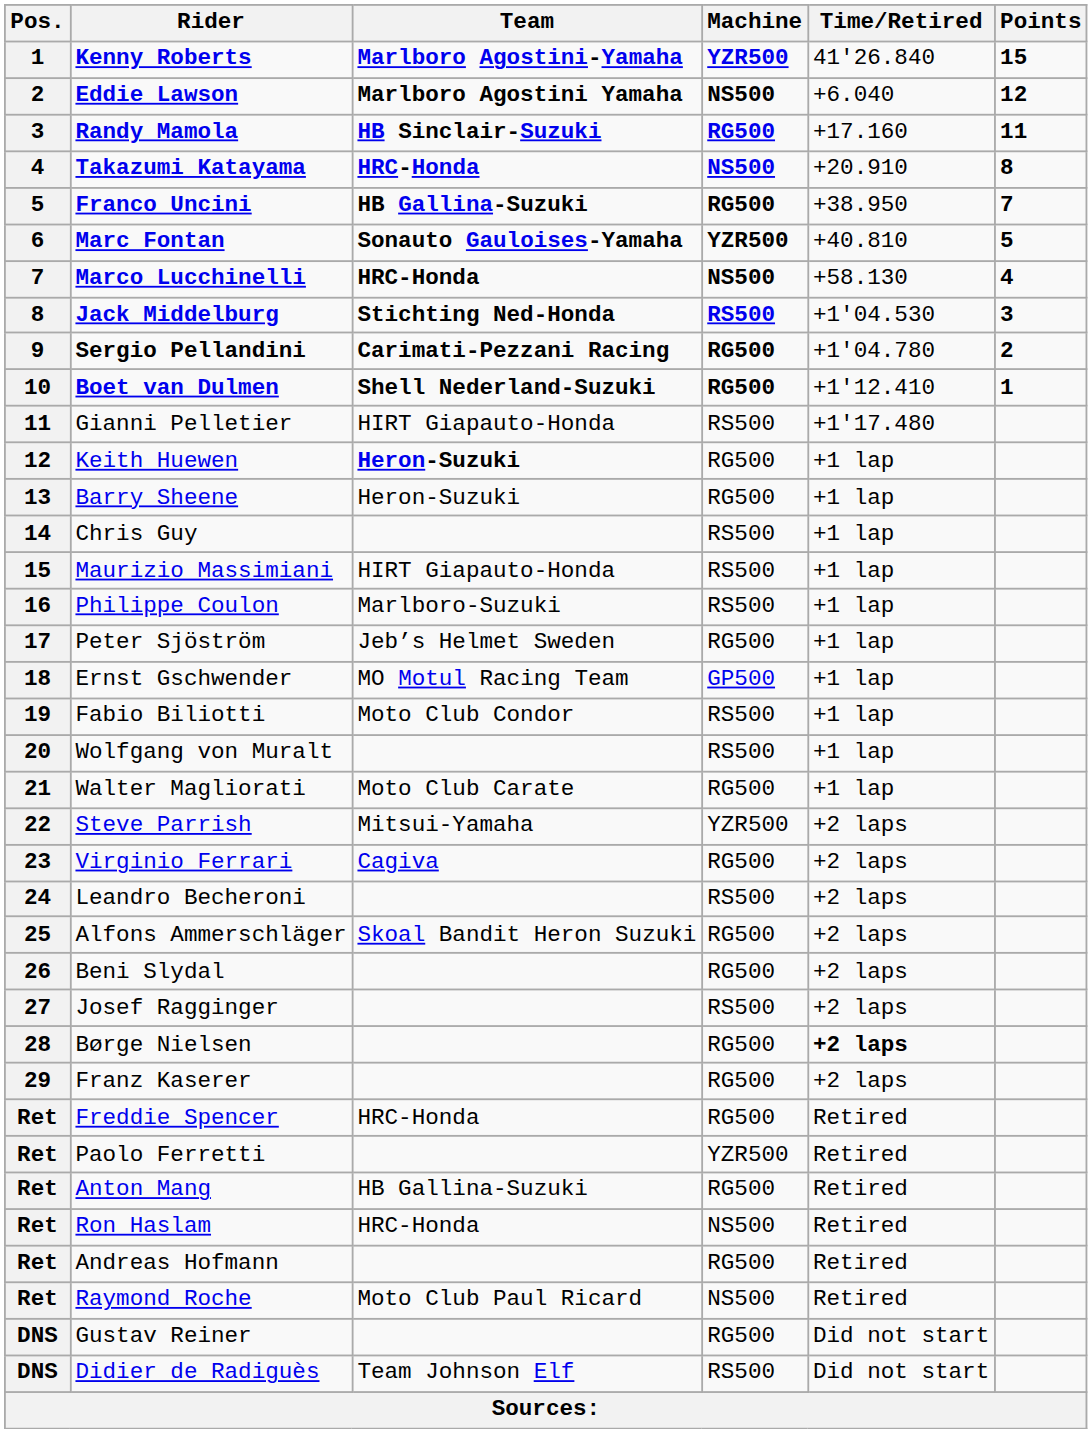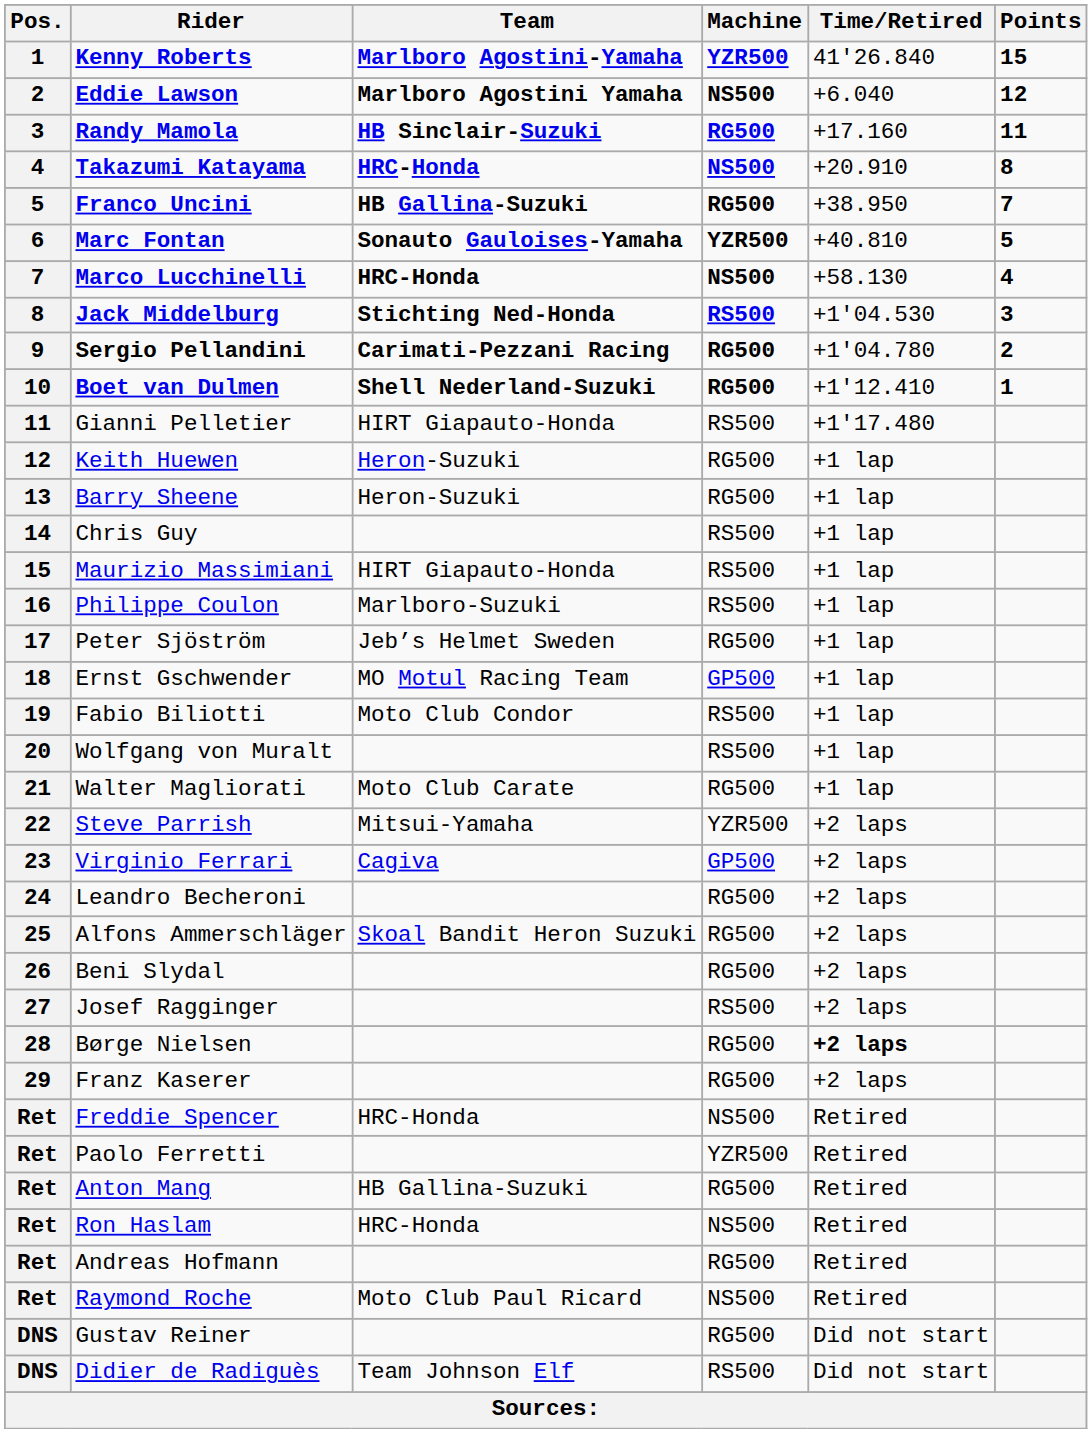 <table class="wikitable" style="font-size: 95%;">
 <tr>
 <th>Pos.</th>
 <th>Rider</th>
 <th>Team</th>
 <th>Machine</th>
 <th>Time/Retired</th>
 <th>Points</th>
 </tr>
 <tr>
 <th>1</th>
 <td> <strong><a href='#'>Kenny Roberts</a></strong></td>
 <td><strong><a href='#'>Marlboro</a> <a href='#'>Agostini</a>-<a href='#'>Yamaha</a></strong></td>
 <td><strong><a href='#'>YZR500</a></strong></td>
 <td>41'26.840</td>
 <td><strong>15</strong></td>
 </tr>
 <tr>
 <th>2</th>
 <td> <strong><a href='#'>Eddie Lawson</a></strong></td>
 <td><strong>Marlboro Agostini Yamaha</strong></td>
 <td><strong>NS500</strong></td>
 <td>+6.040</td>
 <td><strong>12</strong></td>
 </tr>
 <tr>
 <th>3</th>
 <td> <strong><a href='#'>Randy Mamola</a></strong></td>
 <td><strong><a href='#'>HB</a> Sinclair-<a href='#'>Suzuki</a></strong></td>
 <td><strong><a href='#'>RG500</a></strong></td>
 <td>+17.160</td>
 <td><strong>11</strong></td>
 </tr>
 <tr>
 <th>4</th>
 <td> <strong><a href='#'>Takazumi Katayama</a></strong></td>
 <td><strong><a href='#'>HRC</a>-<a href='#'>Honda</a></strong></td>
 <td><strong><a href='#'>NS500</a></strong></td>
 <td>+20.910</td>
 <td><strong>8</strong></td>
 </tr>
 <tr>
 <th>5</th>
 <td> <strong><a href='#'>Franco Uncini</a></strong></td>
 <td><strong>HB <a href='#'>Gallina</a>-Suzuki</strong></td>
 <td><strong>RG500</strong></td>
 <td>+38.950</td>
 <td><strong>7</strong></td>
 </tr>
 <tr>
 <th>6</th>
 <td> <strong><a href='#'>Marc Fontan</a></strong></td>
 <td><strong>Sonauto <a href='#'>Gauloises</a>-Yamaha</strong></td>
 <td><strong>YZR500</strong></td>
 <td>+40.810</td>
 <td><strong>5</strong></td>
 </tr>
 <tr>
 <th>7</th>
 <td> <strong><a href='#'>Marco Lucchinelli</a></strong></td>
 <td><strong>HRC-Honda</strong></td>
 <td><strong>NS500</strong></td>
 <td>+58.130</td>
 <td><strong>4</strong></td>
 </tr>
 <tr>
 <th>8</th>
 <td> <strong><a href='#'>Jack Middelburg</a></strong></td>
 <td><strong>Stichting Ned-Honda</strong></td>
 <td><strong><a href='#'>RS500</a></strong></td>
 <td>+1'04.530</td>
 <td><strong>3</strong></td>
 </tr>
 <tr>
 <th>9</th>
 <td> <strong>Sergio Pellandini</strong></td>
 <td><strong>Carimati-Pezzani Racing</strong></td>
 <td><strong>RG500</strong></td>
 <td>+1'04.780</td>
 <td><strong>2</strong></td>
 </tr>
 <tr>
 <th>10</th>
 <td> <strong><a href='#'>Boet van Dulmen</a></strong></td>
 <td><strong>Shell Nederland-Suzuki</strong></td>
 <td><strong>RG500</strong></td>
 <td>+1'12.410</td>
 <td><strong>1</strong></td>
 </tr>
 <tr>
 <th>11</th>
 <td> Gianni Pelletier</td>
 <td>HIRT Giapauto-Honda</td>
 <td>RS500</td>
 <td>+1'17.480</td>
 <td></td>
 </tr>
 <tr>
 <th>12</th>
 <td> <a href='#'>Keith Huewen</a></td>
-<td><strong><a href='#'>Heron</a>-Suzuki</strong></td>
+<td><a href='#'>Heron</a>-Suzuki</td>
 <td>RG500</td>
 <td>+1 lap</td>
 <td></td>
 </tr>
 <tr>
 <th>13</th>
 <td> <a href='#'>Barry Sheene</a></td>
 <td>Heron-Suzuki</td>
 <td>RG500</td>
 <td>+1 lap</td>
 <td></td>
 </tr>
 <tr>
 <th>14</th>
 <td> Chris Guy</td>
 <td></td>
 <td>RS500</td>
 <td>+1 lap</td>
 <td></td>
 </tr>
 <tr>
 <th>15</th>
 <td> <a href='#'>Maurizio Massimiani</a></td>
 <td>HIRT Giapauto-Honda</td>
 <td>RS500</td>
 <td>+1 lap</td>
 <td></td>
 </tr>
 <tr>
 <th>16</th>
 <td> <a href='#'>Philippe Coulon</a></td>
 <td>Marlboro-Suzuki</td>
 <td>RS500</td>
 <td>+1 lap</td>
 <td></td>
 </tr>
 <tr>
 <th>17</th>
 <td> Peter Sjöström</td>
 <td>Jeb’s Helmet Sweden</td>
 <td>RG500</td>
 <td>+1 lap</td>
 <td></td>
 </tr>
 <tr>
 <th>18</th>
 <td> Ernst Gschwender</td>
 <td>MO <a href='#'>Motul</a> Racing Team</td>
 <td><a href='#'>GP500</a></td>
 <td>+1 lap</td>
 <td></td>
 </tr>
 <tr>
 <th>19</th>
 <td> Fabio Biliotti</td>
 <td>Moto Club Condor</td>
 <td>RS500</td>
 <td>+1 lap</td>
 </tr>
 <tr>
 <th>20</th>
 <td> Wolfgang von Muralt</td>
 <td></td>
 <td>RS500</td>
 <td>+1 lap</td>
 <td></td>
 </tr>
 <tr>
 <th>21</th>
 <td> Walter Magliorati</td>
 <td>Moto Club Carate</td>
 <td>RG500</td>
 <td>+1 lap</td>
 <td></td>
 </tr>
 <tr>
 <th>22</th>
 <td> <a href='#'>Steve Parrish</a></td>
 <td>Mitsui-Yamaha</td>
 <td>YZR500</td>
 <td>+2 laps</td>
 <td></td>
 </tr>
 <tr>
 <th>23</th>
 <td> <a href='#'>Virginio Ferrari</a></td>
 <td><a href='#'>Cagiva</a></td>
-<td>RG500</td>
+<td><a href='#'>GP500</a></td>
 <td>+2 laps</td>
 <td></td>
 </tr>
 <tr>
 <th>24</th>
 <td> Leandro Becheroni</td>
 <td></td>
-<td>RS500</td>
+<td>RG500</td>
 <td>+2 laps</td>
 <td></td>
 </tr>
 <tr>
 <th>25</th>
 <td> Alfons Ammerschläger</td>
 <td><a href='#'>Skoal</a> Bandit Heron Suzuki</td>
 <td>RG500</td>
 <td>+2 laps</td>
 <td></td>
 </tr>
 <tr>
 <th>26</th>
 <td> Beni Slydal</td>
 <td></td>
 <td>RG500</td>
 <td>+2 laps</td>
 <td></td>
 </tr>
 <tr>
 <th>27</th>
 <td> Josef Ragginger</td>
 <td></td>
 <td>RS500</td>
 <td>+2 laps</td>
 <td></td>
 </tr>
 <tr>
 <th>28</th>
 <td> Børge Nielsen</td>
 <td></td>
 <td>RG500</td>
 <td><strong>+2 laps</strong></td>
 <td></td>
 </tr>
 <tr>
 <th>29</th>
 <td> Franz Kaserer</td>
 <td></td>
 <td>RG500</td>
 <td>+2 laps</td>
 <td></td>
 </tr>
 <tr>
 <th>Ret</th>
 <td> <a href='#'>Freddie Spencer</a></td>
 <td>HRC-Honda</td>
-<td>RG500</td>
+<td>NS500</td>
 <td>Retired</td>
 <td></td>
 </tr>
 <tr>
 <th>Ret</th>
 <td> Paolo Ferretti</td>
 <td></td>
 <td>YZR500</td>
 <td>Retired</td>
 <td></td>
 </tr>
 <tr>
 <th>Ret</th>
 <td> <a href='#'>Anton Mang</a></td>
 <td>HB Gallina-Suzuki</td>
 <td>RG500</td>
 <td>Retired</td>
 <td></td>
 </tr>
 <tr>
 <th>Ret</th>
 <td> <a href='#'>Ron Haslam</a></td>
 <td>HRC-Honda</td>
 <td>NS500</td>
 <td>Retired</td>
 <td></td>
 </tr>
 <tr>
 <th>Ret</th>
 <td> Andreas Hofmann</td>
 <td></td>
 <td>RG500</td>
 <td>Retired</td>
 <td></td>
 </tr>
 <tr>
 <th>Ret</th>
 <td> <a href='#'>Raymond Roche</a></td>
 <td>Moto Club Paul Ricard</td>
 <td>NS500</td>
 <td>Retired</td>
 <td></td>
 </tr>
 <tr>
 <th>DNS</th>
 <td> Gustav Reiner</td>
 <td></td>
 <td>RG500</td>
 <td>Did not start</td>
 <td></td>
 </tr>
 <tr>
 <th>DNS</th>
 <td> <a href='#'>Didier de Radiguès</a></td>
 <td>Team Johnson <a href='#'>Elf</a></td>
 <td>RS500</td>
 <td>Did not start</td>
 <td></td>
 </tr>
 <tr>
 <th colspan=8>Sources: </th>
 </tr>
 </table>
